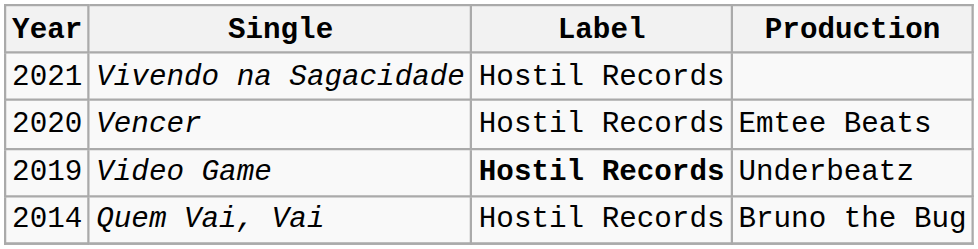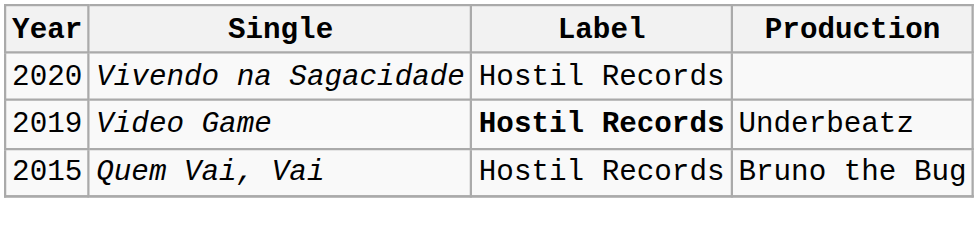 <table class="wikitable">
 <tr>
 <th align="center">Year</th>
 <th align="center">Single</th>
 <th align="center">Label</th>
 <th align="center">Production</th>
 </tr>
 <tr>
-<td>2021</td>
+<td>2020</td>
 <td><em>Vivendo na Sagacidade</em></td>
 <td>Hostil Records</td>
 <td></td>
-</tr>
-<tr>
-<td>2020</td>
-<td><em>Vencer</em></td>
-<td>Hostil Records</td>
-<td>Emtee Beats</td>
 </tr>
 <tr>
 <td>2019</td>
 <td><em>Video Game</em></td>
 <td><strong>Hostil Records</strong></td>
 <td>Underbeatz</td>
 </tr>
 <tr>
-<td>2014</td>
+<td>2015</td>
 <td><em>Quem Vai, Vai</em></td>
 <td>Hostil Records</td>
 <td>Bruno the Bug</td>
 </tr>
 <tr>
 </tr>
 </table>
